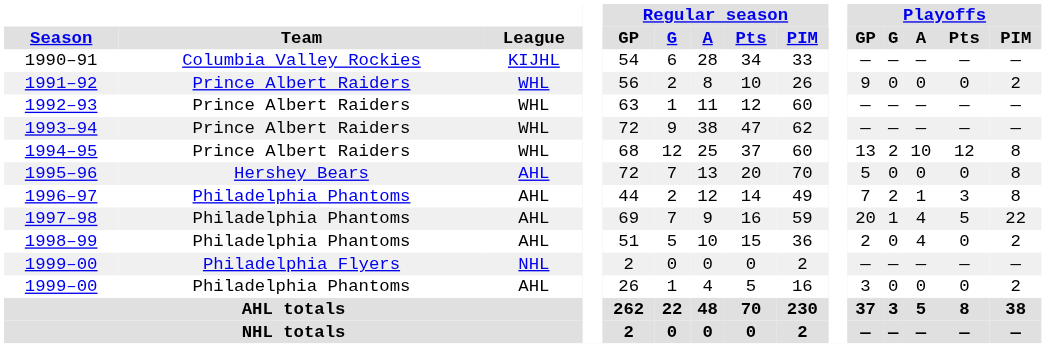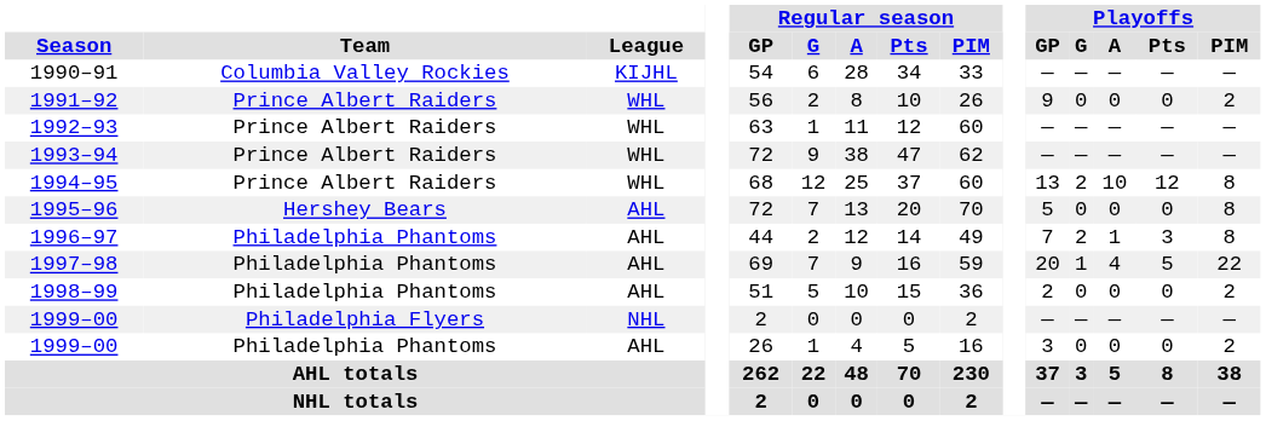 <table border="0" cellpadding="1" cellspacing="0" style="text-align:center; width:60em">
 <tr bgcolor="#e0e0e0">
 <th colspan="3" bgcolor="#ffffff"> </th>
 <th rowspan="99" bgcolor="#ffffff"> </th>
 <th colspan="5"><a href='#'>Regular season</a></th>
 <th rowspan="99" bgcolor="#ffffff"> </th>
 <th colspan="5"><a href='#'>Playoffs</a></th>
 </tr>
 <tr bgcolor="#e0e0e0">
 <th><a href='#'>Season</a></th>
 <th>Team</th>
 <th>League</th>
 <th>GP</th>
 <th><a href='#'>G</a></th>
 <th><a href='#'>A</a></th>
 <th><a href='#'>Pts</a></th>
 <th><a href='#'>PIM</a></th>
 <th>GP</th>
 <th>G</th>
 <th>A</th>
 <th>Pts</th>
 <th>PIM</th>
 </tr>
 <tr>
 <td>1990–91</td>
 <td><a href='#'>Columbia Valley Rockies</a></td>
 <td><a href='#'>KIJHL</a></td>
 <td>54</td>
 <td>6</td>
 <td>28</td>
 <td>34</td>
 <td>33</td>
 <td>—</td>
 <td>—</td>
 <td>—</td>
 <td>—</td>
 <td>—</td>
 </tr>
 <tr bgcolor="#f0f0f0">
 <td><a href='#'>1991–92</a></td>
 <td><a href='#'>Prince Albert Raiders</a></td>
 <td><a href='#'>WHL</a></td>
 <td>56</td>
 <td>2</td>
 <td>8</td>
 <td>10</td>
 <td>26</td>
 <td>9</td>
 <td>0</td>
 <td>0</td>
 <td>0</td>
 <td>2</td>
 </tr>
 <tr>
 <td><a href='#'>1992–93</a></td>
 <td>Prince Albert Raiders</td>
 <td>WHL</td>
 <td>63</td>
 <td>1</td>
 <td>11</td>
 <td>12</td>
 <td>60</td>
 <td>—</td>
 <td>—</td>
 <td>—</td>
 <td>—</td>
 <td>—</td>
 </tr>
 <tr bgcolor="#f0f0f0">
 <td><a href='#'>1993–94</a></td>
 <td>Prince Albert Raiders</td>
 <td>WHL</td>
 <td>72</td>
 <td>9</td>
 <td>38</td>
 <td>47</td>
 <td>62</td>
 <td>—</td>
 <td>—</td>
 <td>—</td>
 <td>—</td>
 <td>—</td>
 </tr>
 <tr>
 <td><a href='#'>1994–95</a></td>
 <td>Prince Albert Raiders</td>
 <td>WHL</td>
 <td>68</td>
 <td>12</td>
 <td>25</td>
 <td>37</td>
 <td>60</td>
 <td>13</td>
 <td>2</td>
 <td>10</td>
 <td>12</td>
 <td>8</td>
 </tr>
 <tr bgcolor="#f0f0f0">
 <td><a href='#'>1995–96</a></td>
 <td><a href='#'>Hershey Bears</a></td>
 <td><a href='#'>AHL</a></td>
 <td>72</td>
 <td>7</td>
 <td>13</td>
 <td>20</td>
 <td>70</td>
 <td>5</td>
 <td>0</td>
 <td>0</td>
 <td>0</td>
 <td>8</td>
 </tr>
 <tr>
 <td><a href='#'>1996–97</a></td>
 <td><a href='#'>Philadelphia Phantoms</a></td>
 <td>AHL</td>
 <td>44</td>
 <td>2</td>
 <td>12</td>
 <td>14</td>
 <td>49</td>
 <td>7</td>
 <td>2</td>
 <td>1</td>
 <td>3</td>
 <td>8</td>
 </tr>
 <tr bgcolor="#f0f0f0">
 <td><a href='#'>1997–98</a></td>
 <td>Philadelphia Phantoms</td>
 <td>AHL</td>
 <td>69</td>
 <td>7</td>
 <td>9</td>
 <td>16</td>
 <td>59</td>
 <td>20</td>
 <td>1</td>
 <td>4</td>
 <td>5</td>
 <td>22</td>
 </tr>
 <tr>
 <td><a href='#'>1998–99</a></td>
 <td>Philadelphia Phantoms</td>
 <td>AHL</td>
 <td>51</td>
 <td>5</td>
 <td>10</td>
 <td>15</td>
 <td>36</td>
 <td>2</td>
 <td>0</td>
-<td>4</td>
+<td>0</td>
 <td>0</td>
 <td>2</td>
 </tr>
 <tr bgcolor="#f0f0f0">
 <td><a href='#'>1999–00</a></td>
 <td><a href='#'>Philadelphia Flyers</a></td>
 <td><a href='#'>NHL</a></td>
 <td>2</td>
 <td>0</td>
 <td>0</td>
 <td>0</td>
 <td>2</td>
 <td>—</td>
 <td>—</td>
 <td>—</td>
 <td>—</td>
 <td>—</td>
 </tr>
 <tr>
 <td><a href='#'>1999–00</a></td>
 <td>Philadelphia Phantoms</td>
 <td>AHL</td>
 <td>26</td>
 <td>1</td>
 <td>4</td>
 <td>5</td>
 <td>16</td>
 <td>3</td>
 <td>0</td>
 <td>0</td>
 <td>0</td>
 <td>2</td>
 </tr>
 <tr bgcolor="#e0e0e0">
 <th colspan="3">AHL totals</th>
 <th>262</th>
 <th>22</th>
 <th>48</th>
 <th>70</th>
 <th>230</th>
 <th>37</th>
 <th>3</th>
 <th>5</th>
 <th>8</th>
 <th>38</th>
 </tr>
 <tr bgcolor="#e0e0e0">
 <th colspan="3">NHL totals</th>
 <th>2</th>
 <th>0</th>
 <th>0</th>
 <th>0</th>
 <th>2</th>
 <th>—</th>
 <th>—</th>
 <th>—</th>
 <th>—</th>
 <th>—</th>
 </tr>
 </table>
